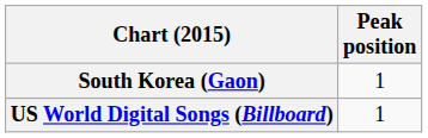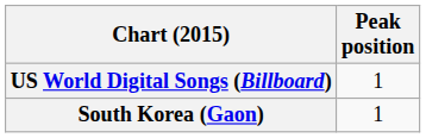 <table class="wikitable plainrowheaders" style="text-align:center">
 <tr>
 <th scope="col">Chart (2015)</th>
 <th scope="col">Peak<br>position</th>
 </tr>
 <tr>
+<th scope="row">US <a href='#'>World Digital Songs</a> (<em><a href='#'>Billboard</a></em>)</th>
+<td>1</td>
+</tr>
+<tr>
 <th scope="row">South Korea (<a href='#'>Gaon</a>)</th>
 <td>1</td>
 </tr>
-<tr>
-<th scope="row">US <a href='#'>World Digital Songs</a> (<em><a href='#'>Billboard</a></em>)</th>
-<td>1</td>
-</tr>
 </table>
